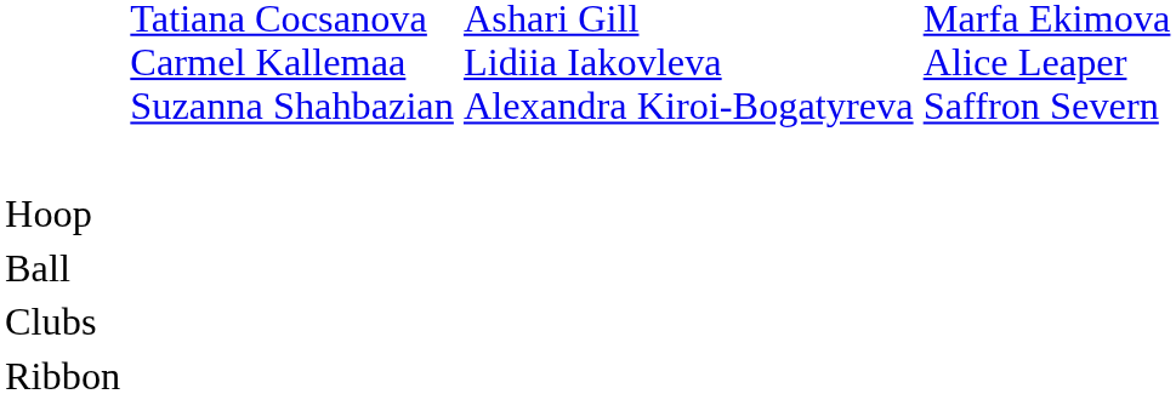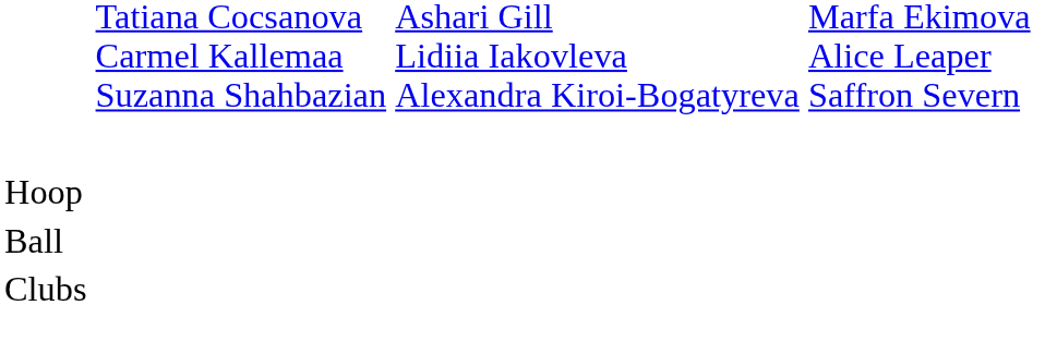 <table>
 <tr>
 <td><br></td>
 <td><br><a href='#'>Tatiana Cocsanova</a><br><a href='#'>Carmel Kallemaa</a><br><a href='#'>Suzanna Shahbazian</a></td>
 <td><br><a href='#'>Ashari Gill</a><br><a href='#'>Lidiia Iakovleva</a><br><a href='#'>Alexandra Kiroi-Bogatyreva</a></td>
 <td><br><a href='#'>Marfa Ekimova</a><br><a href='#'>Alice Leaper</a><br><a href='#'>Saffron Severn</a></td>
 </tr>
 <tr>
 <td><br></td>
 <td></td>
 <td></td>
 <td></td>
 </tr>
 <tr>
 <td>Hoop<br></td>
 <td></td>
 <td></td>
 <td></td>
 </tr>
 <tr>
 <td>Ball<br></td>
 <td></td>
 <td></td>
 <td></td>
 </tr>
 <tr>
 <td>Clubs<br></td>
 <td></td>
 <td></td>
 <td></td>
 </tr>
-<tr>
-<td>Ribbon<br></td>
-<td></td>
-<td></td>
-<td></td>
-</tr>
 </table>
